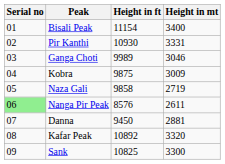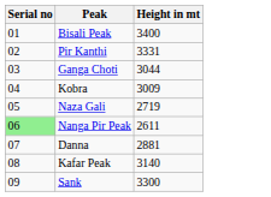 <table class="wikitable">
 <tr>
 <th>Serial no</th>
 <th>Peak</th>
-<th>Height in ft</th>
 <th>Height in mt</th>
 </tr>
 <tr>
 <td>01</td>
 <td><a href='#'>Bisali Peak</a></td>
-<td>11154</td>
 <td>3400</td>
 </tr>
 <tr>
 <td>02</td>
 <td><a href='#'>Pir Kanthi</a></td>
-<td>10930</td>
 <td>3331</td>
 </tr>
 <tr>
 <td>03</td>
 <td><a href='#'>Ganga Choti</a></td>
-<td>9989</td>
-<td>3046</td>
+<td>3044</td>
 </tr>
 <tr>
 <td>04</td>
 <td>Kobra</td>
-<td>9875</td>
 <td>3009</td>
 </tr>
 <tr>
 <td>05</td>
 <td><a href='#'>Naza Gali</a></td>
-<td>9858</td>
 <td>2719</td>
 </tr>
 <tr>
 <td style="background: lightgreen;">06</td>
 <td><a href='#'>Nanga Pir Peak</a></td>
-<td>8576</td>
 <td>2611</td>
 </tr>
 <tr>
 <td>07</td>
 <td>Danna</td>
-<td>9450</td>
 <td>2881</td>
 </tr>
 <tr>
 <td>08</td>
 <td>Kafar Peak</td>
-<td>10892</td>
-<td>3320</td>
+<td>3140</td>
 </tr>
 <tr>
 <td>09</td>
 <td><a href='#'>Sank</a></td>
-<td>10825</td>
 <td>3300</td>
 </tr>
 </table>
